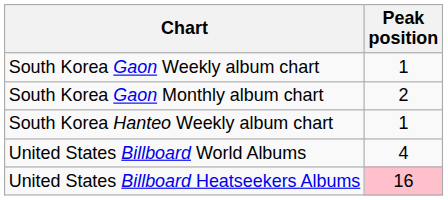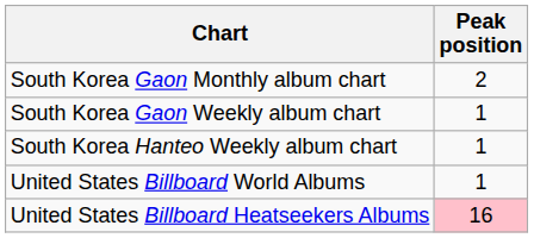 <table class="wikitable sortable">
 <tr>
 <th>Chart</th>
 <th>Peak<br>position</th>
 </tr>
 <tr>
+<td>South Korea <em><a href='#'>Gaon</a></em> Monthly album chart</td>
+<td align="center">2</td>
+</tr>
+<tr>
 <td>South Korea <em><a href='#'>Gaon</a></em> Weekly album chart</td>
 <td align="center">1</td>
-</tr>
-<tr>
-<td>South Korea <em><a href='#'>Gaon</a></em> Monthly album chart</td>
-<td align="center">2</td>
 </tr>
 <tr>
 <td>South Korea <em>Hanteo</em> Weekly album chart</td>
 <td align="center">1</td>
 </tr>
 <tr>
 <td>United States <em><a href='#'>Billboard</a></em> World Albums</td>
-<td align="center">4</td>
+<td align="center">1</td>
 </tr>
 <tr>
 <td>United States <a href='#'><em>Billboard</em> Heatseekers Albums</a></td>
 <td align="center" style="background: pink;">16</td>
 </tr>
 </table>
